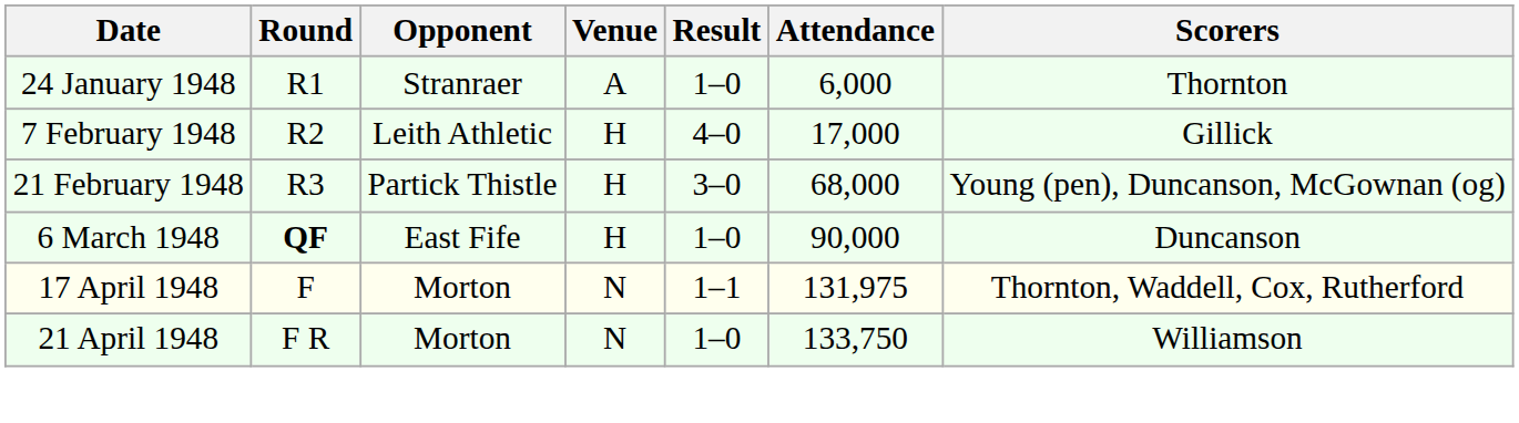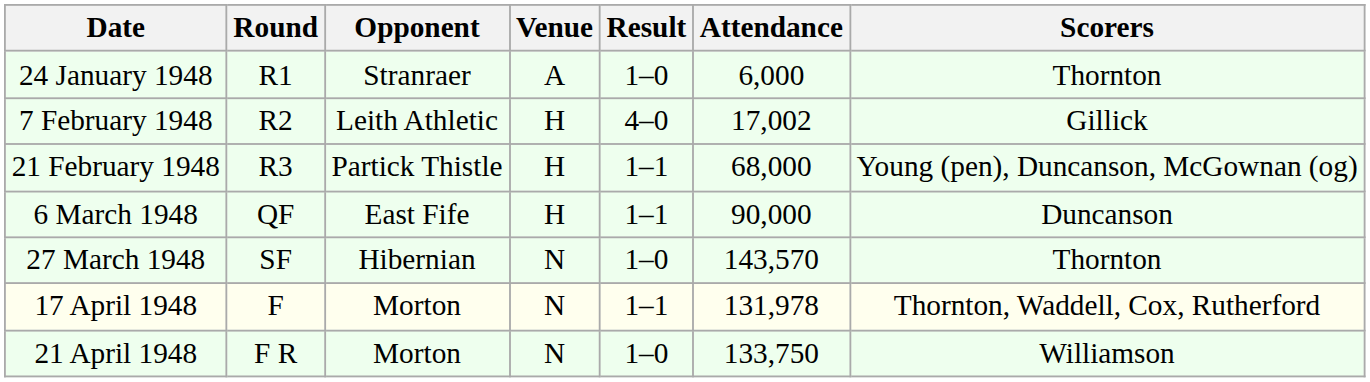 <table class="wikitable sortable" style="font-size:100%; text-align:center">
 <tr>
 <th>Date</th>
 <th>Round</th>
 <th>Opponent</th>
 <th>Venue</th>
 <th>Result</th>
 <th>Attendance</th>
 <th>Scorers</th>
 </tr>
 <tr bgcolor = "#EEFFEE">
 <td>24 January 1948</td>
 <td>R1</td>
 <td>Stranraer</td>
 <td>A</td>
 <td>1–0</td>
 <td>6,000</td>
 <td>Thornton</td>
 </tr>
 <tr bgcolor = "#EEFFEE">
 <td>7 February 1948</td>
 <td>R2</td>
 <td>Leith Athletic</td>
 <td>H</td>
 <td>4–0</td>
-<td>17,000</td>
+<td>17,002</td>
 <td>Gillick</td>
 </tr>
 <tr bgcolor = "#EEFFEE">
 <td>21 February 1948</td>
 <td>R3</td>
 <td>Partick Thistle</td>
 <td>H</td>
-<td>3–0</td>
+<td>1–1</td>
 <td>68,000</td>
 <td>Young (pen), Duncanson, McGownan (og)</td>
 </tr>
 <tr bgcolor = "#EEFFEE">
 <td>6 March 1948</td>
-<td><strong>QF</strong></td>
+<td>QF</td>
 <td>East Fife</td>
 <td>H</td>
-<td>1–0</td>
+<td>1–1</td>
 <td>90,000</td>
 <td>Duncanson</td>
+</tr>
+<tr bgcolor = "#EEFFEE">
+<td>27 March 1948</td>
+<td>SF</td>
+<td>Hibernian</td>
+<td>N</td>
+<td>1–0</td>
+<td>143,570</td>
+<td>Thornton</td>
 </tr>
 <tr bgcolor = "#FFFFEE">
 <td>17 April 1948</td>
 <td>F</td>
 <td>Morton</td>
 <td>N</td>
 <td>1–1</td>
-<td>131,975</td>
+<td>131,978</td>
 <td>Thornton, Waddell, Cox, Rutherford</td>
 </tr>
 <tr bgcolor = "#EEFFEE">
 <td>21 April 1948</td>
 <td>F R</td>
 <td>Morton</td>
 <td>N</td>
 <td>1–0</td>
 <td>133,750</td>
 <td>Williamson</td>
 </tr>
 </table>
